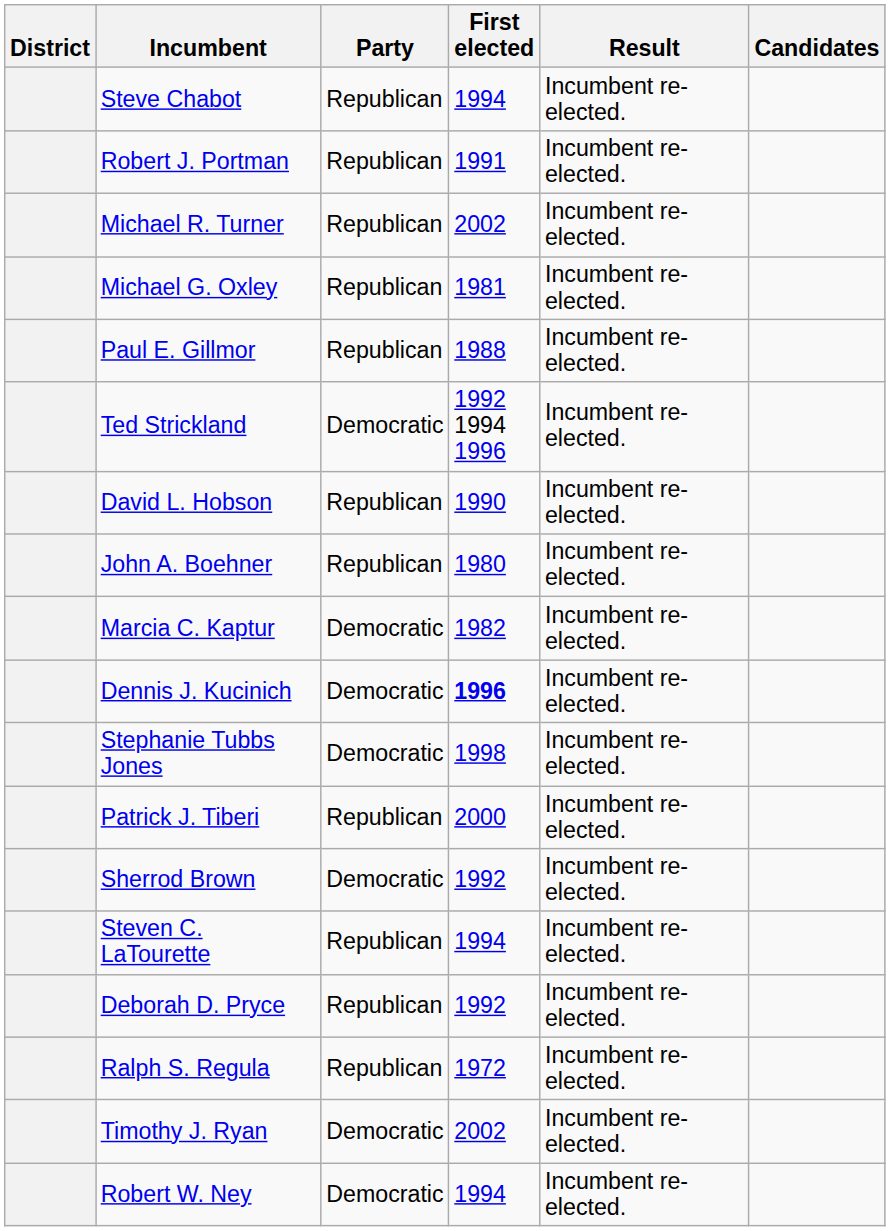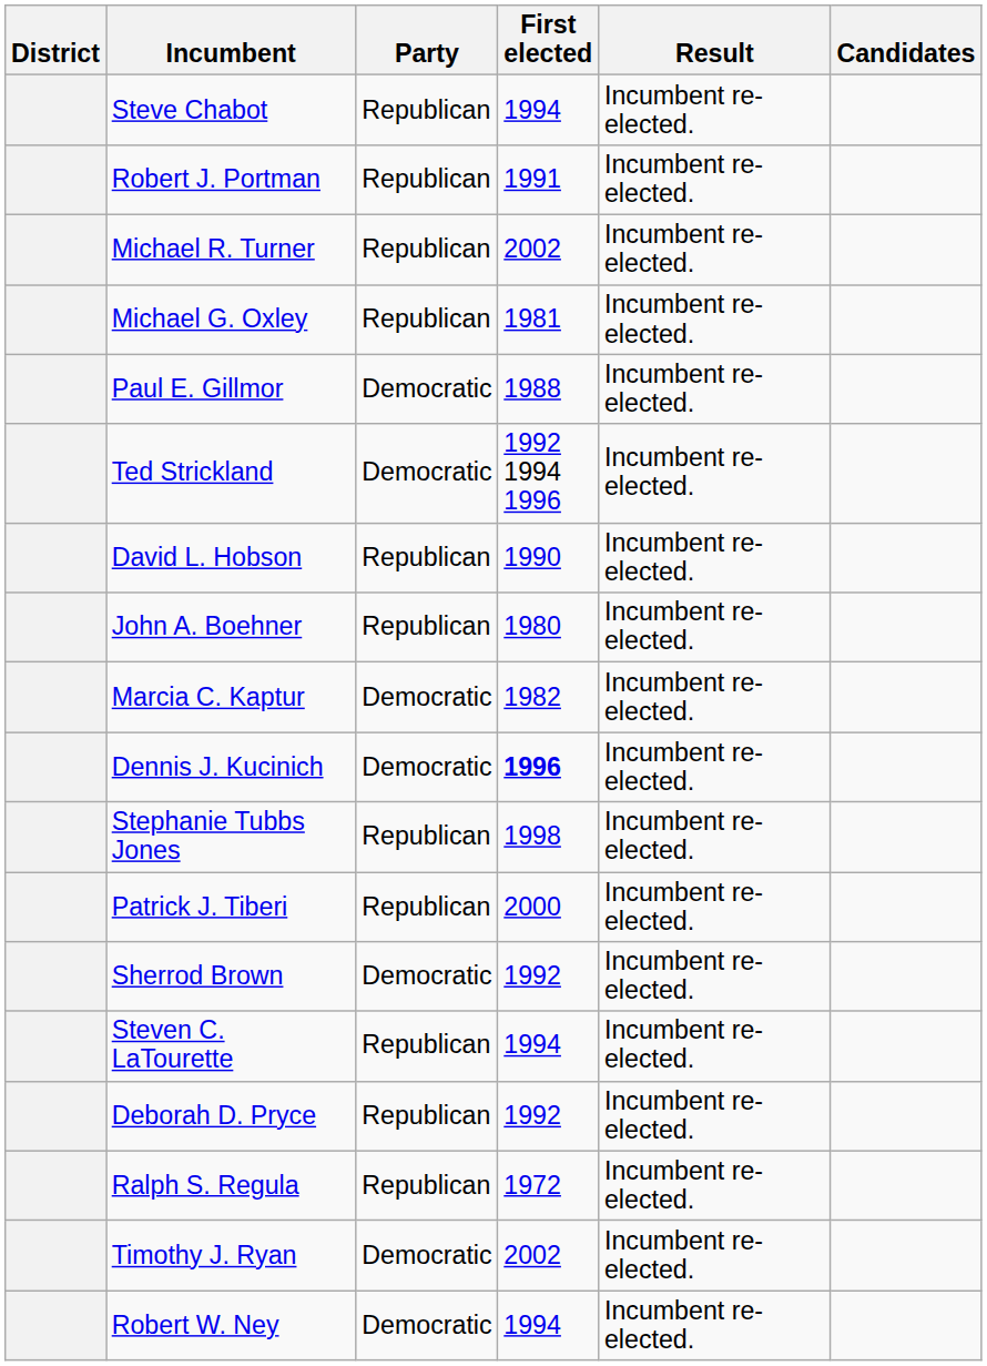 <table class=wikitable>
 <tr valign=bottom>
 <th>District</th>
 <th>Incumbent</th>
 <th>Party</th>
 <th>First<br>elected</th>
 <th>Result</th>
 <th>Candidates</th>
 </tr>
 <tr>
 <th></th>
 <td><a href='#'>Steve Chabot</a></td>
 <td>Republican</td>
 <td><a href='#'>1994</a></td>
 <td>Incumbent re-elected.</td>
 <td nowrap></td>
 </tr>
 <tr>
 <th></th>
 <td><a href='#'>Robert J. Portman</a></td>
 <td>Republican</td>
 <td><a href='#'>1991 </a></td>
 <td>Incumbent re-elected.</td>
 <td nowrap></td>
 </tr>
 <tr>
 <th></th>
 <td><a href='#'>Michael R. Turner</a></td>
 <td>Republican</td>
 <td><a href='#'>2002</a></td>
 <td>Incumbent re-elected.</td>
 <td nowrap></td>
 </tr>
 <tr>
 <th></th>
 <td><a href='#'>Michael G. Oxley</a></td>
 <td>Republican</td>
 <td><a href='#'>1981 </a></td>
 <td>Incumbent re-elected.</td>
 <td nowrap></td>
 </tr>
 <tr>
 <th></th>
 <td><a href='#'>Paul E. Gillmor</a></td>
-<td>Republican</td>
+<td>Democratic</td>
 <td><a href='#'>1988</a></td>
 <td>Incumbent re-elected.</td>
 <td nowrap></td>
 </tr>
 <tr>
 <th></th>
 <td><a href='#'>Ted Strickland</a></td>
 <td>Democratic</td>
 <td><a href='#'>1992</a><br>1994 <br><a href='#'>1996</a></td>
 <td>Incumbent re-elected.</td>
 <td nowrap></td>
 </tr>
 <tr>
 <th></th>
 <td><a href='#'>David L. Hobson</a></td>
 <td>Republican</td>
 <td><a href='#'>1990</a></td>
 <td>Incumbent re-elected.</td>
 <td nowrap></td>
 </tr>
 <tr>
 <th></th>
 <td><a href='#'>John A. Boehner</a></td>
 <td>Republican</td>
 <td><a href='#'>1980</a></td>
 <td>Incumbent re-elected.</td>
 <td nowrap></td>
 </tr>
 <tr>
 <th></th>
 <td><a href='#'>Marcia C. Kaptur</a></td>
 <td>Democratic</td>
 <td><a href='#'>1982</a></td>
 <td>Incumbent re-elected.</td>
 <td nowrap></td>
 </tr>
 <tr>
 <th></th>
 <td><a href='#'>Dennis J. Kucinich</a></td>
 <td>Democratic</td>
 <td><strong><a href='#'>1996</a></strong></td>
 <td>Incumbent re-elected.</td>
 <td nowrap></td>
 </tr>
 <tr>
 <th></th>
 <td><a href='#'>Stephanie Tubbs Jones</a></td>
-<td>Democratic</td>
+<td>Republican</td>
 <td><a href='#'>1998</a></td>
 <td>Incumbent re-elected.</td>
 <td nowrap></td>
 </tr>
 <tr>
 <th></th>
 <td><a href='#'>Patrick J. Tiberi</a></td>
 <td>Republican</td>
 <td><a href='#'>2000</a></td>
 <td>Incumbent re-elected.</td>
 <td nowrap></td>
 </tr>
 <tr>
 <th></th>
 <td><a href='#'>Sherrod Brown</a></td>
 <td>Democratic</td>
 <td><a href='#'>1992</a></td>
 <td>Incumbent re-elected.</td>
 <td nowrap></td>
 </tr>
 <tr>
 <th></th>
 <td><a href='#'>Steven C. LaTourette</a></td>
 <td>Republican</td>
 <td><a href='#'>1994</a></td>
 <td>Incumbent re-elected.</td>
 <td nowrap></td>
 </tr>
 <tr>
 <th></th>
 <td><a href='#'>Deborah D. Pryce</a></td>
 <td>Republican</td>
 <td><a href='#'>1992</a></td>
 <td>Incumbent re-elected.</td>
 <td nowrap></td>
 </tr>
 <tr>
 <th></th>
 <td><a href='#'>Ralph S. Regula</a></td>
 <td>Republican</td>
 <td><a href='#'>1972</a></td>
 <td>Incumbent re-elected.</td>
 <td nowrap></td>
 </tr>
 <tr>
 <th></th>
 <td><a href='#'>Timothy J. Ryan</a></td>
 <td>Democratic</td>
 <td><a href='#'>2002</a></td>
 <td>Incumbent re-elected.</td>
 <td nowrap></td>
 </tr>
 <tr>
 <th></th>
 <td><a href='#'>Robert W. Ney</a></td>
 <td>Democratic</td>
 <td><a href='#'>1994</a></td>
 <td>Incumbent re-elected.</td>
 <td nowrap></td>
 </tr>
 </table>
